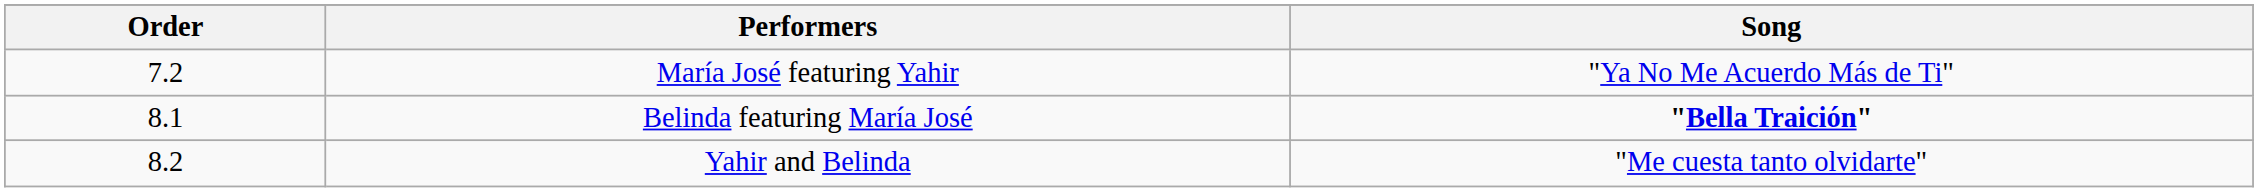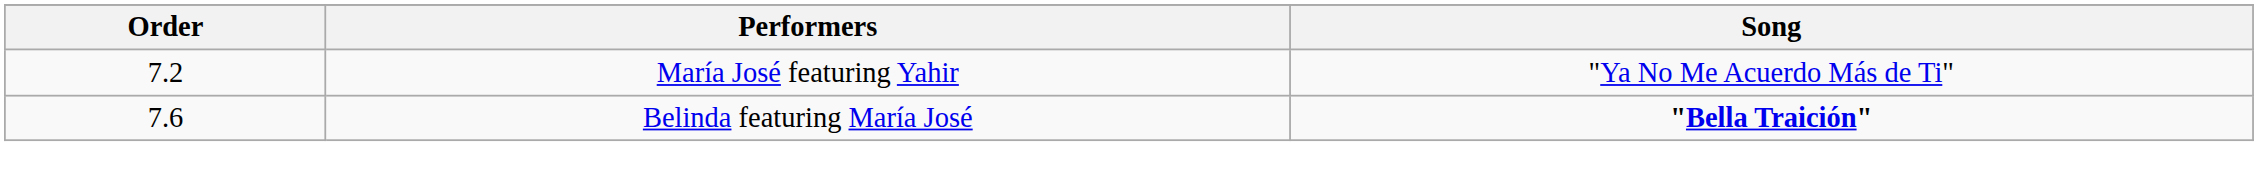 <table class="wikitable" style="text-align:center; width:100%">
 <tr>
 </tr>
 <tr>
 <th width="05%">Order</th>
 <th width="15%">Performers</th>
 <th width="15%">Song</th>
 </tr>
 <tr>
 <td>7.2</td>
 <td><a href='#'>María José</a> featuring <a href='#'>Yahir</a></td>
 <td>"<a href='#'>Ya No Me Acuerdo Más de Ti</a>"</td>
 </tr>
 <tr>
-<td>8.1</td>
+<td>7.6</td>
 <td><a href='#'>Belinda</a> featuring <a href='#'>María José</a></td>
 <td><strong>"<a href='#'>Bella Traición</a>"</strong></td>
 </tr>
-<tr>
-<td>8.2</td>
-<td><a href='#'>Yahir</a> and <a href='#'>Belinda</a></td>
-<td>"<a href='#'>Me cuesta tanto olvidarte</a>"</td>
-</tr>
 </table>
